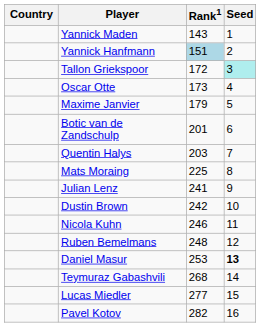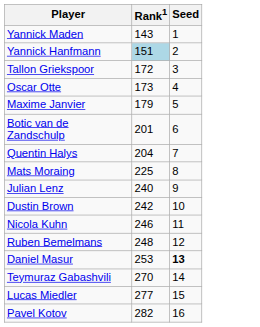 <table class="sortable wikitable">
 <tr>
-<th width="70">Country</th>
 <th width="175">Player</th>
 <th>Rank<sup>1</sup></th>
 <th>Seed</th>
 </tr>
 <tr>
-<td></td>
 <td><a href='#'>Yannick Maden</a></td>
 <td>143</td>
 <td>1</td>
 </tr>
 <tr>
-<td></td>
 <td><a href='#'>Yannick Hanfmann</a></td>
 <td style="background: lightblue;">151</td>
 <td>2</td>
 </tr>
 <tr>
-<td></td>
 <td><a href='#'>Tallon Griekspoor</a></td>
 <td>172</td>
-<td style="background: paleturquoise;">3</td>
+<td>3</td>
 </tr>
 <tr>
-<td></td>
 <td><a href='#'>Oscar Otte</a></td>
 <td>173</td>
 <td>4</td>
 </tr>
 <tr>
-<td></td>
 <td><a href='#'>Maxime Janvier</a></td>
 <td>179</td>
 <td>5</td>
 </tr>
 <tr>
-<td></td>
 <td><a href='#'>Botic van de Zandschulp</a></td>
 <td>201</td>
 <td>6</td>
 </tr>
 <tr>
-<td></td>
 <td><a href='#'>Quentin Halys</a></td>
-<td>203</td>
+<td>204</td>
 <td>7</td>
 </tr>
 <tr>
-<td></td>
 <td><a href='#'>Mats Moraing</a></td>
 <td>225</td>
 <td>8</td>
 </tr>
 <tr>
-<td></td>
 <td><a href='#'>Julian Lenz</a></td>
-<td>241</td>
+<td>240</td>
 <td>9</td>
 </tr>
 <tr>
-<td></td>
 <td><a href='#'>Dustin Brown</a></td>
 <td>242</td>
 <td>10</td>
 </tr>
 <tr>
-<td></td>
 <td><a href='#'>Nicola Kuhn</a></td>
 <td>246</td>
 <td>11</td>
 </tr>
 <tr>
-<td></td>
 <td><a href='#'>Ruben Bemelmans</a></td>
 <td>248</td>
 <td>12</td>
 </tr>
 <tr>
-<td></td>
 <td><a href='#'>Daniel Masur</a></td>
 <td>253</td>
 <td><strong>13</strong></td>
 </tr>
 <tr>
-<td></td>
 <td><a href='#'>Teymuraz Gabashvili</a></td>
-<td>268</td>
+<td>270</td>
 <td>14</td>
 </tr>
 <tr>
-<td></td>
 <td><a href='#'>Lucas Miedler</a></td>
 <td>277</td>
 <td>15</td>
 </tr>
 <tr>
-<td></td>
 <td><a href='#'>Pavel Kotov</a></td>
 <td>282</td>
 <td>16</td>
 </tr>
 </table>
